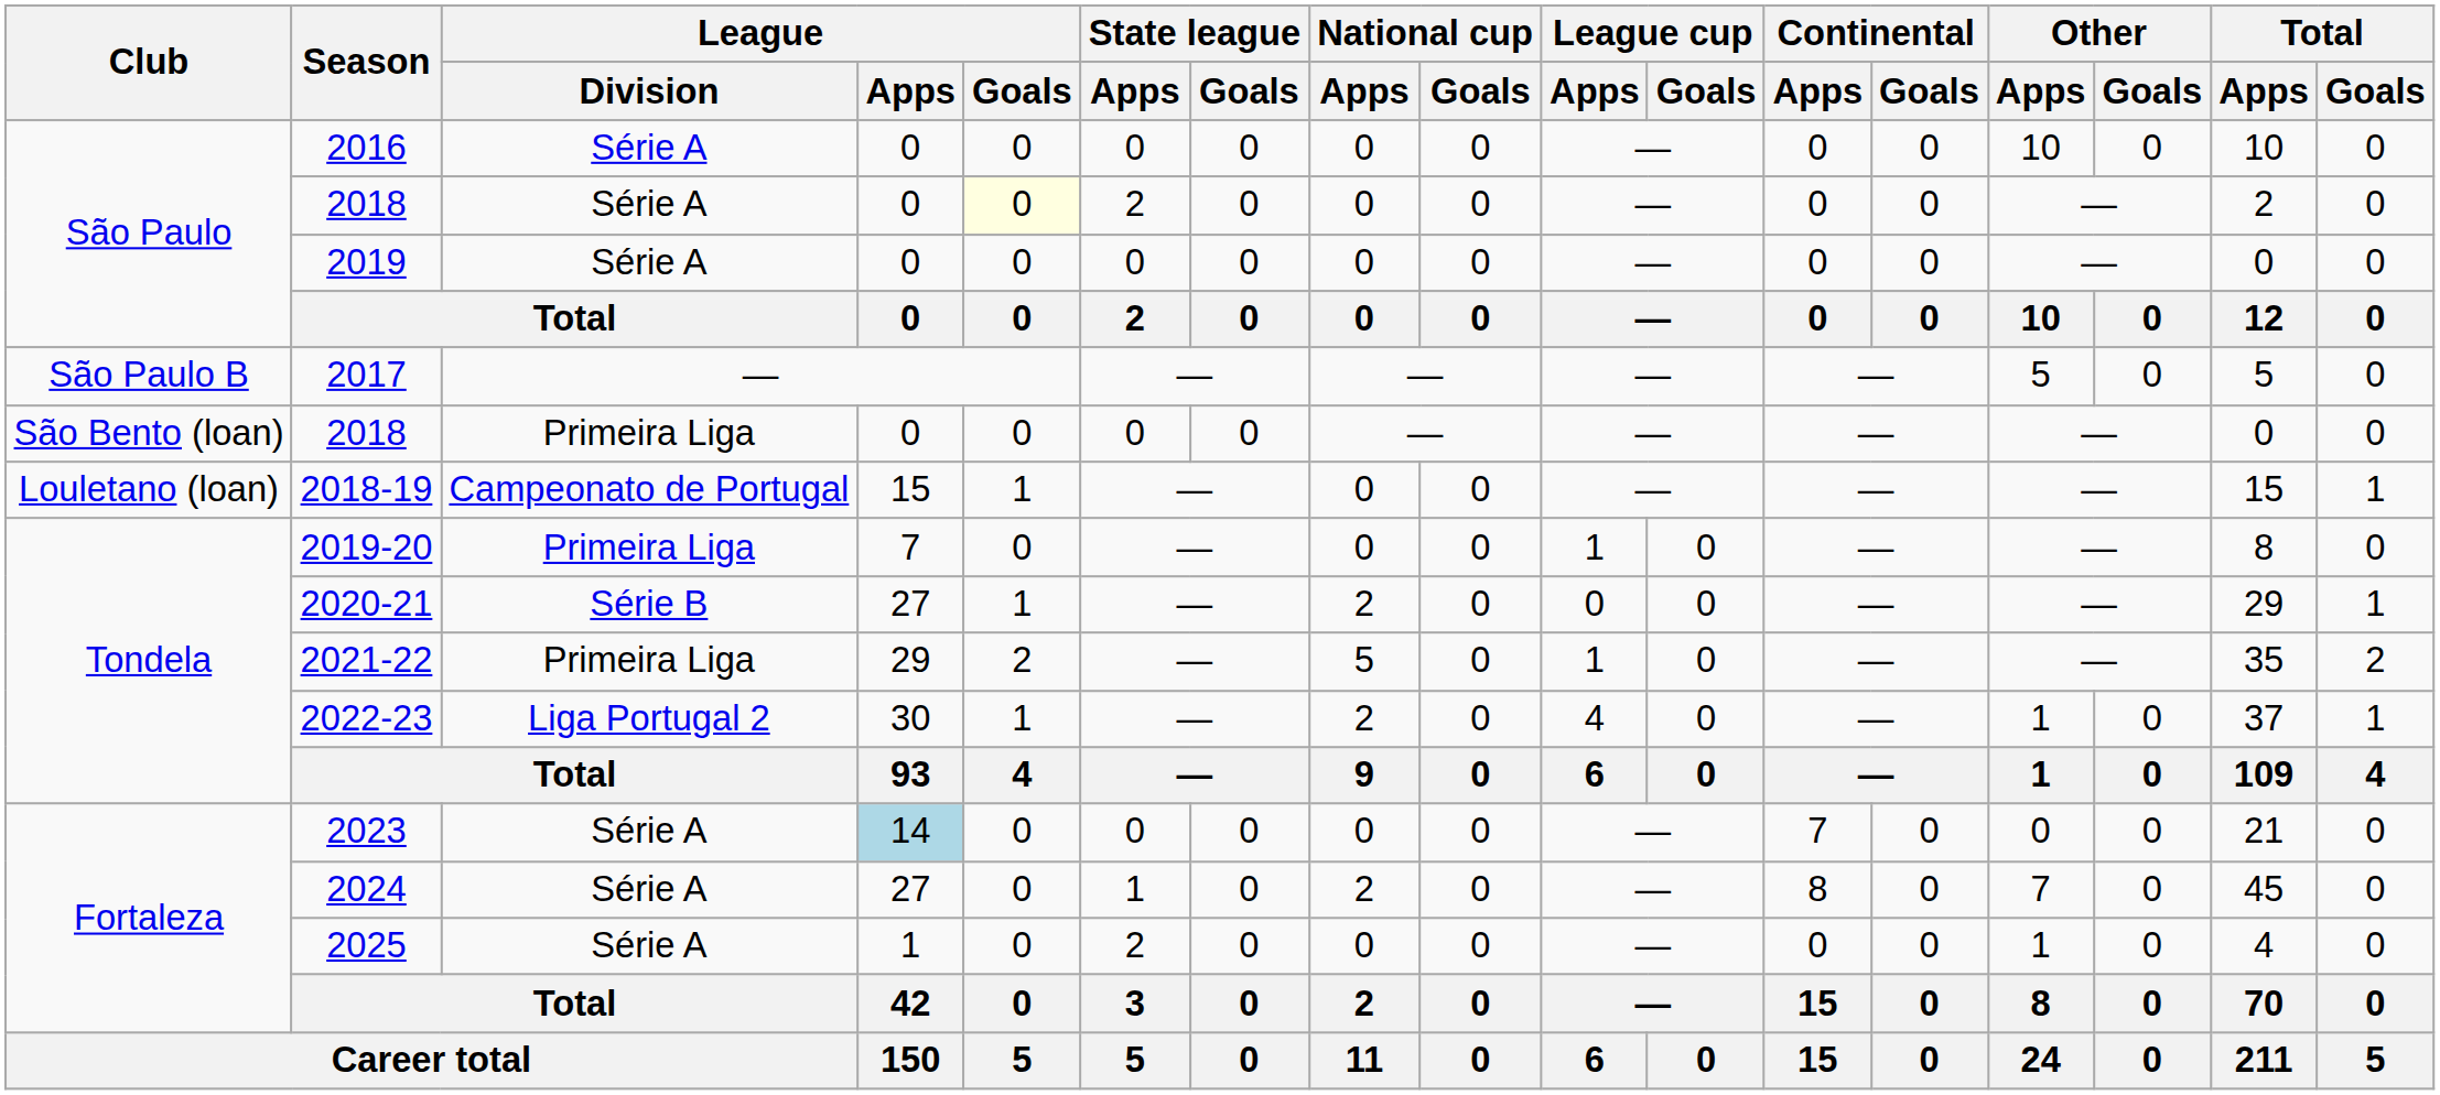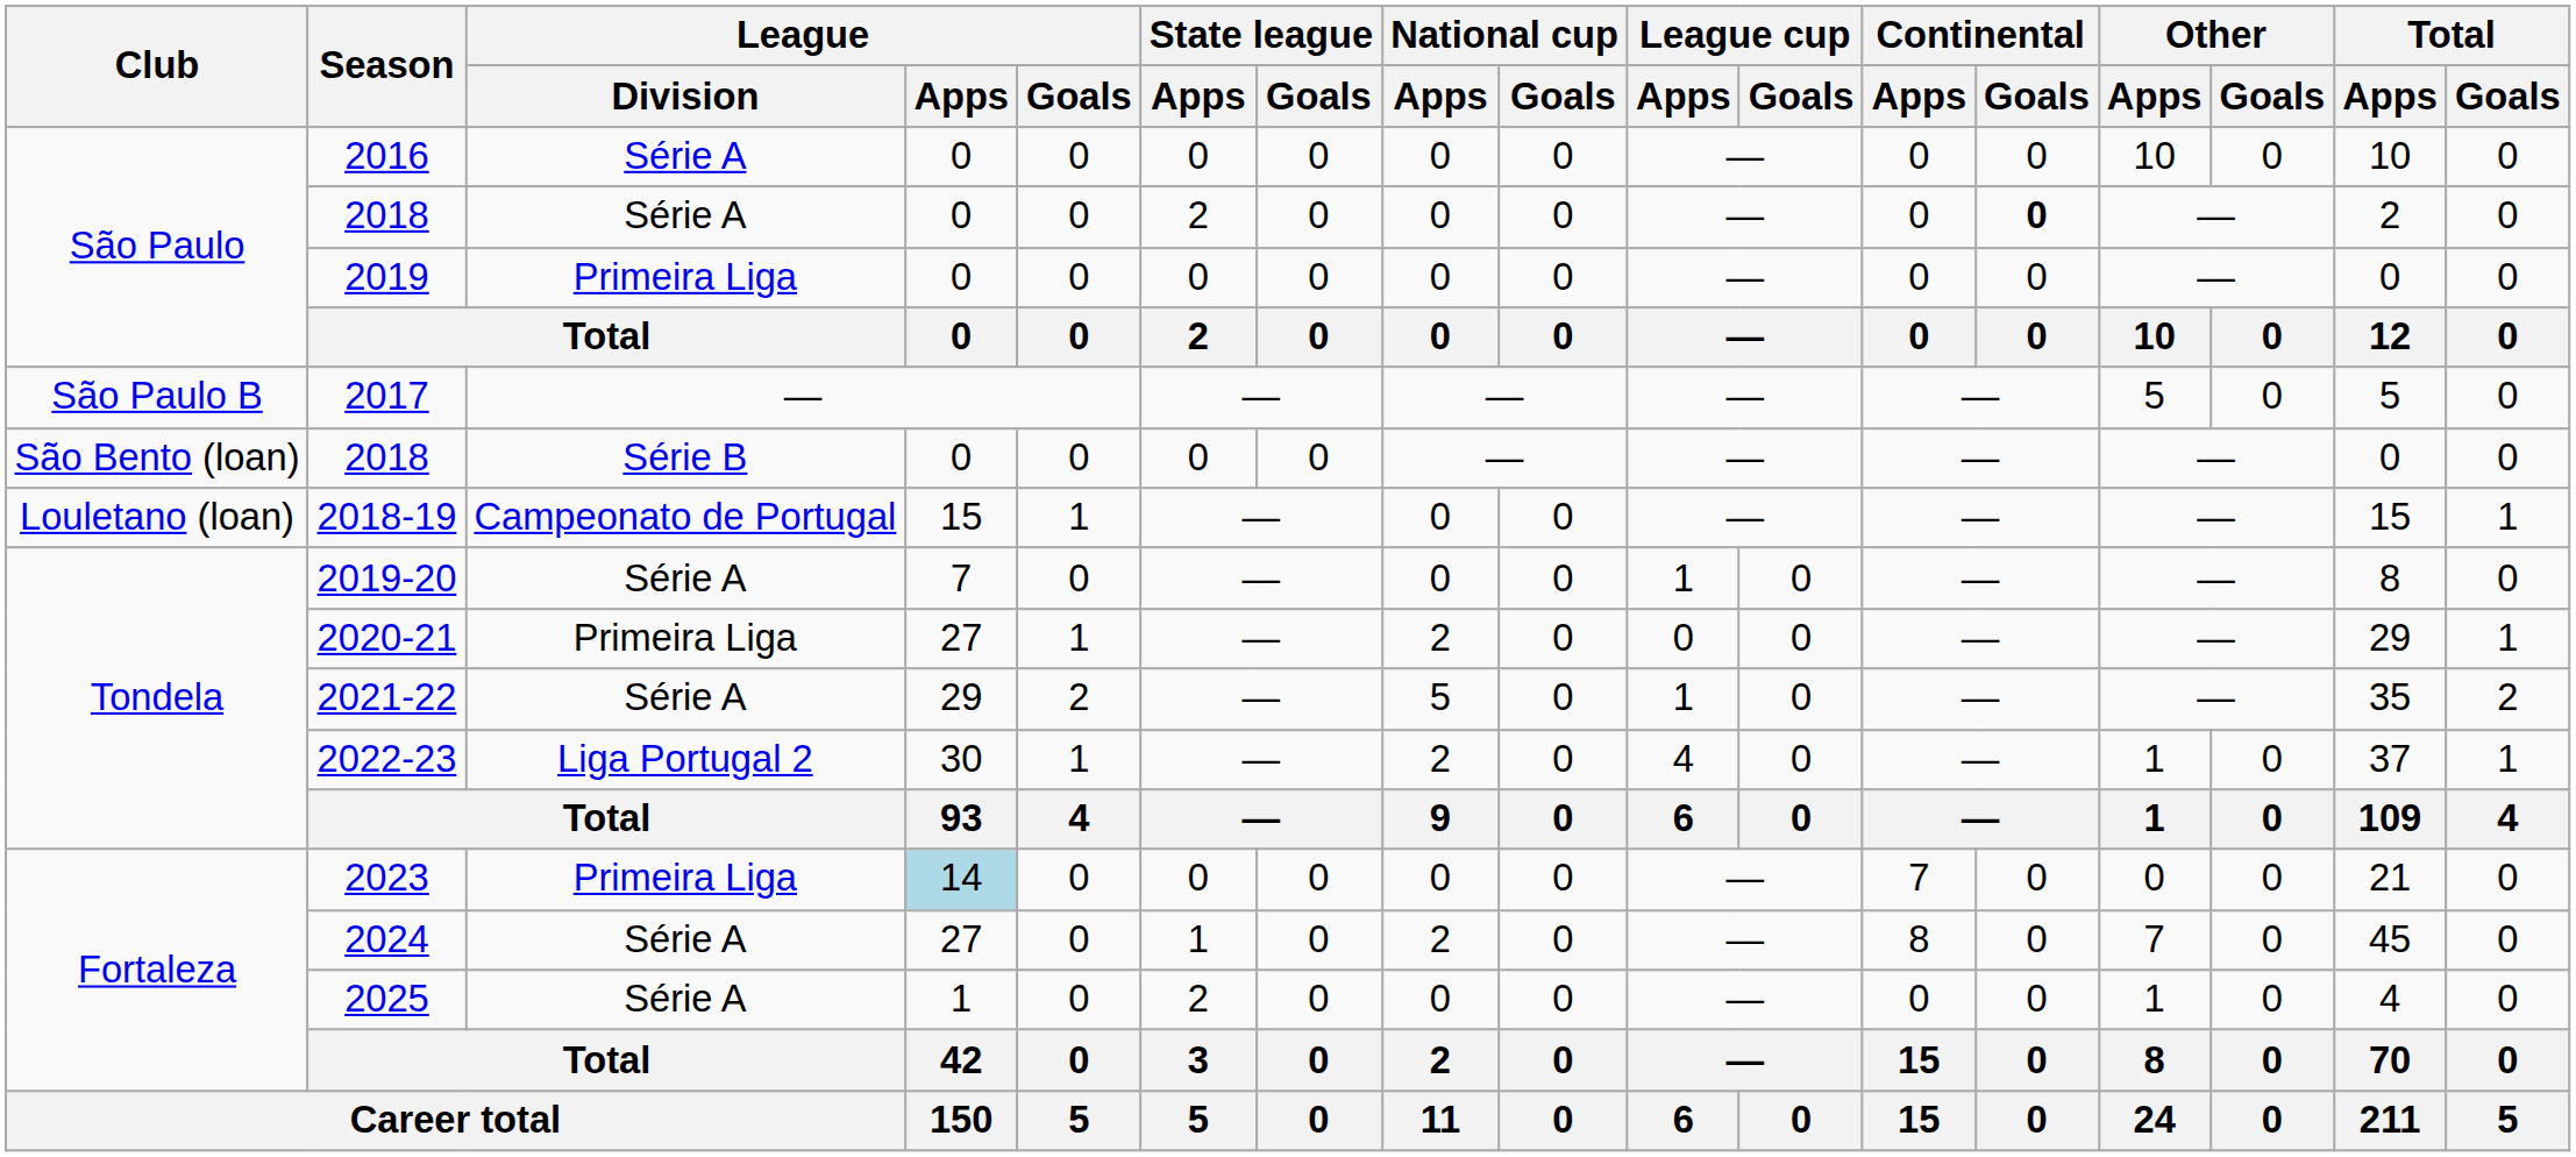 <table class="wikitable" style="text-align:center">
 <tr>
 <th rowspan="2">Club</th>
 <th rowspan="2">Season</th>
 <th colspan="3">League</th>
 <th colspan="2">State league</th>
 <th colspan="2">National cup</th>
 <th colspan="2">League cup</th>
 <th colspan="2">Continental</th>
 <th colspan="2">Other</th>
 <th colspan="2">Total</th>
 </tr>
 <tr>
 <th>Division</th>
 <th>Apps</th>
 <th>Goals</th>
 <th>Apps</th>
 <th>Goals</th>
 <th>Apps</th>
 <th>Goals</th>
 <th>Apps</th>
 <th>Goals</th>
 <th>Apps</th>
 <th>Goals</th>
 <th>Apps</th>
 <th>Goals</th>
 <th>Apps</th>
 <th>Goals</th>
 </tr>
 <tr>
 <td rowspan="4"><a href='#'>São Paulo</a></td>
 <td><a href='#'>2016</a></td>
 <td><a href='#'>Série A</a></td>
 <td>0</td>
 <td>0</td>
 <td>0</td>
 <td>0</td>
 <td>0</td>
 <td>0</td>
 <td colspan="2">—</td>
 <td>0</td>
 <td>0</td>
 <td>10</td>
 <td>0</td>
 <td>10</td>
 <td>0</td>
 </tr>
 <tr>
 <td><a href='#'>2018</a></td>
 <td>Série A</td>
 <td>0</td>
-<td style="background: lightyellow;">0</td>
+<td>0</td>
 <td>2</td>
 <td>0</td>
 <td>0</td>
 <td>0</td>
 <td colspan="2">—</td>
 <td>0</td>
-<td>0</td>
+<td><strong>0</strong></td>
 <td colspan="2">—</td>
 <td>2</td>
 <td>0</td>
 </tr>
 <tr>
 <td><a href='#'>2019</a></td>
-<td>Série A</td>
+<td><a href='#'>Primeira Liga</a></td>
 <td>0</td>
 <td>0</td>
 <td>0</td>
 <td>0</td>
 <td>0</td>
 <td>0</td>
 <td colspan="2">—</td>
 <td>0</td>
 <td>0</td>
 <td colspan="2">—</td>
 <td>0</td>
 <td>0</td>
 </tr>
 <tr>
 <th colspan="2">Total</th>
 <th>0</th>
 <th>0</th>
 <th>2</th>
 <th>0</th>
 <th>0</th>
 <th>0</th>
 <th colspan="2">—</th>
 <th>0</th>
 <th>0</th>
 <th>10</th>
 <th>0</th>
 <th>12</th>
 <th>0</th>
 </tr>
 <tr>
 <td><a href='#'>São Paulo B</a></td>
 <td><a href='#'>2017</a></td>
 <td colspan="3">—</td>
 <td colspan="2">—</td>
 <td colspan="2">—</td>
 <td colspan="2">—</td>
 <td colspan="2">—</td>
 <td>5</td>
 <td>0</td>
 <td>5</td>
 <td>0</td>
 </tr>
 <tr>
 <td><a href='#'>São Bento</a> (loan)</td>
 <td><a href='#'>2018</a></td>
-<td>Primeira Liga</td>
+<td><a href='#'>Série B</a></td>
 <td>0</td>
 <td>0</td>
 <td>0</td>
 <td>0</td>
 <td colspan="2">—</td>
 <td colspan="2">—</td>
 <td colspan="2">—</td>
 <td colspan="2">—</td>
 <td>0</td>
 <td>0</td>
 </tr>
 <tr>
 <td><a href='#'>Louletano</a> (loan)</td>
 <td><a href='#'>2018-19</a></td>
 <td><a href='#'>Campeonato de Portugal</a></td>
 <td>15</td>
 <td>1</td>
 <td colspan="2">—</td>
 <td>0</td>
 <td>0</td>
 <td colspan="2">—</td>
 <td colspan="2">—</td>
 <td colspan="2">—</td>
 <td>15</td>
 <td>1</td>
 </tr>
 <tr>
 <td rowspan="5"><a href='#'>Tondela</a></td>
 <td><a href='#'>2019-20</a></td>
-<td><a href='#'>Primeira Liga</a></td>
+<td>Série A</td>
 <td>7</td>
 <td>0</td>
 <td colspan="2">—</td>
 <td>0</td>
 <td>0</td>
 <td>1</td>
 <td>0</td>
 <td colspan="2">—</td>
 <td colspan="2">—</td>
 <td>8</td>
 <td>0</td>
 </tr>
 <tr>
 <td><a href='#'>2020-21</a></td>
-<td><a href='#'>Série B</a></td>
+<td>Primeira Liga</td>
 <td>27</td>
 <td>1</td>
 <td colspan="2">—</td>
 <td>2</td>
 <td>0</td>
 <td>0</td>
 <td>0</td>
 <td colspan="2">—</td>
 <td colspan="2">—</td>
 <td>29</td>
 <td>1</td>
 </tr>
 <tr>
 <td><a href='#'>2021-22</a></td>
-<td>Primeira Liga</td>
+<td>Série A</td>
 <td>29</td>
 <td>2</td>
 <td colspan="2">—</td>
 <td>5</td>
 <td>0</td>
 <td>1</td>
 <td>0</td>
 <td colspan="2">—</td>
 <td colspan="2">—</td>
 <td>35</td>
 <td>2</td>
 </tr>
 <tr>
 <td><a href='#'>2022-23</a></td>
 <td><a href='#'>Liga Portugal 2</a></td>
 <td>30</td>
 <td>1</td>
 <td colspan="2">—</td>
 <td>2</td>
 <td>0</td>
 <td>4</td>
 <td>0</td>
 <td colspan="2">—</td>
 <td>1</td>
 <td>0</td>
 <td>37</td>
 <td>1</td>
 </tr>
 <tr>
 <th colspan="2">Total</th>
 <th>93</th>
 <th>4</th>
 <th colspan="2">—</th>
 <th>9</th>
 <th>0</th>
 <th>6</th>
 <th>0</th>
 <th colspan="2">—</th>
 <th>1</th>
 <th>0</th>
 <th>109</th>
 <th>4</th>
 </tr>
 <tr>
 <td rowspan="4"><a href='#'>Fortaleza</a></td>
 <td><a href='#'>2023</a></td>
-<td>Série A</td>
+<td><a href='#'>Primeira Liga</a></td>
 <td style="background: lightblue;">14</td>
 <td>0</td>
 <td>0</td>
 <td>0</td>
 <td>0</td>
 <td>0</td>
 <td colspan="2">—</td>
 <td>7</td>
 <td>0</td>
 <td>0</td>
 <td>0</td>
 <td>21</td>
 <td>0</td>
 </tr>
 <tr>
 <td><a href='#'>2024</a></td>
 <td>Série A</td>
 <td>27</td>
 <td>0</td>
 <td>1</td>
 <td>0</td>
 <td>2</td>
 <td>0</td>
 <td colspan="2">—</td>
 <td>8</td>
 <td>0</td>
 <td>7</td>
 <td>0</td>
 <td>45</td>
 <td>0</td>
 </tr>
 <tr>
 <td><a href='#'>2025</a></td>
 <td>Série A</td>
 <td>1</td>
 <td>0</td>
 <td>2</td>
 <td>0</td>
 <td>0</td>
 <td>0</td>
 <td colspan="2">—</td>
 <td>0</td>
 <td>0</td>
 <td>1</td>
 <td>0</td>
 <td>4</td>
 <td>0</td>
 </tr>
 <tr>
 <th colspan="2">Total</th>
 <th>42</th>
 <th>0</th>
 <th>3</th>
 <th>0</th>
 <th>2</th>
 <th>0</th>
 <th colspan="2">—</th>
 <th>15</th>
 <th>0</th>
 <th>8</th>
 <th>0</th>
 <th>70</th>
 <th>0</th>
 </tr>
 <tr>
 <th colspan="3">Career total</th>
 <th>150</th>
 <th>5</th>
 <th>5</th>
 <th>0</th>
 <th>11</th>
 <th>0</th>
 <th>6</th>
 <th>0</th>
 <th>15</th>
 <th>0</th>
 <th>24</th>
 <th>0</th>
 <th>211</th>
 <th>5</th>
 </tr>
 </table>
